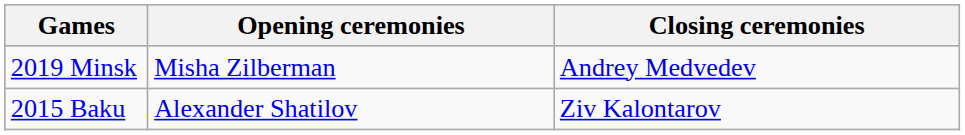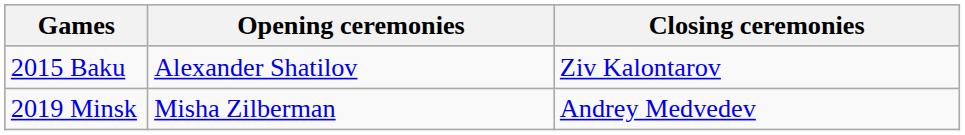 <table class="wikitable sortable">
 <tr>
 <th style="width:5em">Games</th>
 <th style="width:15em">Opening ceremonies</th>
 <th style="width:15em">Closing ceremonies</th>
 </tr>
 <tr>
+<td><a href='#'>2015 Baku</a></td>
+<td><a href='#'>Alexander Shatilov</a></td>
+<td><a href='#'>Ziv Kalontarov</a></td>
+</tr>
+<tr>
 <td><a href='#'>2019 Minsk</a></td>
 <td><a href='#'>Misha Zilberman</a></td>
 <td><a href='#'>Andrey Medvedev</a></td>
 </tr>
-<tr>
-<td><a href='#'>2015 Baku</a></td>
-<td><a href='#'>Alexander Shatilov</a></td>
-<td><a href='#'>Ziv Kalontarov</a></td>
-</tr>
 </table>
